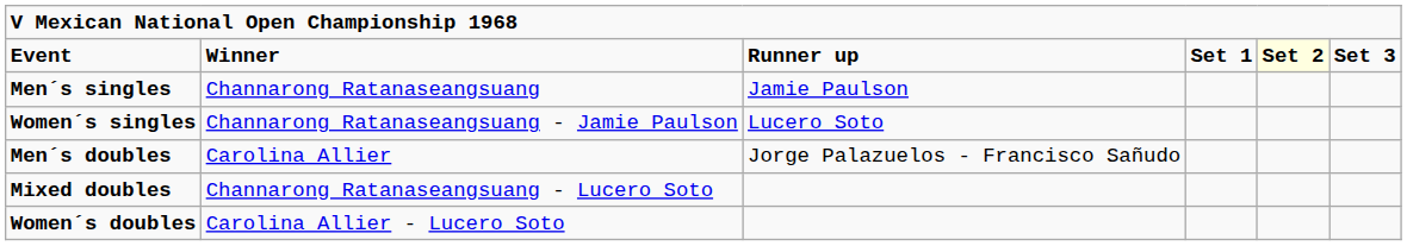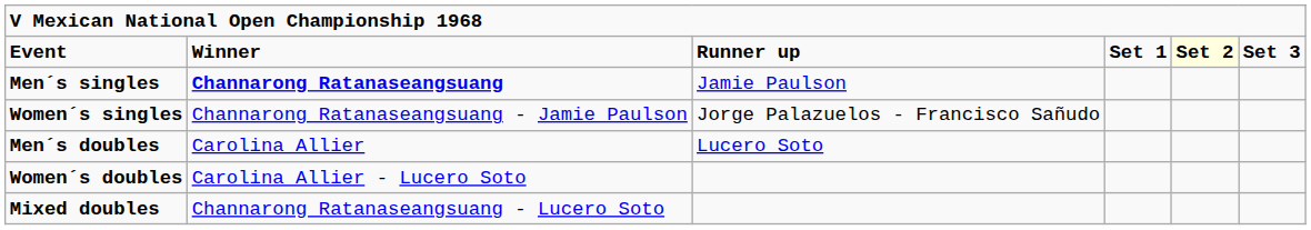 <table class="wikitable">
 <tr>
 <td colspan="6"><strong>V Mexican National Open Championship 1968</strong></td>
 </tr>
 <tr>
 <td><strong>Event</strong></td>
 <td><strong>Winner</strong></td>
 <td><strong>Runner  up</strong></td>
 <td><strong>Set  1</strong></td>
 <td style="background: lightyellow;"><strong>Set  2</strong></td>
 <td><strong>Set  3</strong></td>
 </tr>
 <tr>
 <td><strong>Men´s singles</strong></td>
-<td><a href='#'>Channarong Ratanaseangsuang</a> </td>
+<td><strong><a href='#'>Channarong Ratanaseangsuang</a> </strong></td>
 <td><a href='#'>Jamie Paulson</a> </td>
 <td></td>
 <td></td>
 <td></td>
 </tr>
 <tr>
 <td><strong>Women´s singles</strong></td>
 <td><a href='#'>Channarong Ratanaseangsuang</a>  - <a href='#'>Jamie Paulson</a> </td>
-<td><a href='#'>Lucero Soto</a> </td>
+<td>Jorge Palazuelos  - Francisco Sañudo </td>
 <td></td>
 <td></td>
 <td></td>
 </tr>
 <tr>
 <td><strong>Men´s doubles</strong></td>
 <td><a href='#'>Carolina Allier</a> </td>
-<td>Jorge Palazuelos  - Francisco Sañudo </td>
+<td><a href='#'>Lucero Soto</a> </td>
+<td></td>
+<td></td>
+<td></td>
+</tr>
+<tr>
+<td><strong>Women´s doubles</strong></td>
+<td><a href='#'>Carolina Allier</a>  - <a href='#'>Lucero Soto</a> </td>
+<td></td>
 <td></td>
 <td></td>
 <td></td>
 </tr>
 <tr>
 <td><strong>Mixed doubles</strong></td>
 <td><a href='#'>Channarong Ratanaseangsuang</a>  - <a href='#'>Lucero Soto</a> </td>
 <td></td>
 <td></td>
 <td></td>
 <td></td>
 </tr>
-<tr>
-<td><strong>Women´s doubles</strong></td>
-<td><a href='#'>Carolina Allier</a>  - <a href='#'>Lucero Soto</a> </td>
-<td></td>
-<td></td>
-<td></td>
-<td></td>
-</tr>
 </table>
